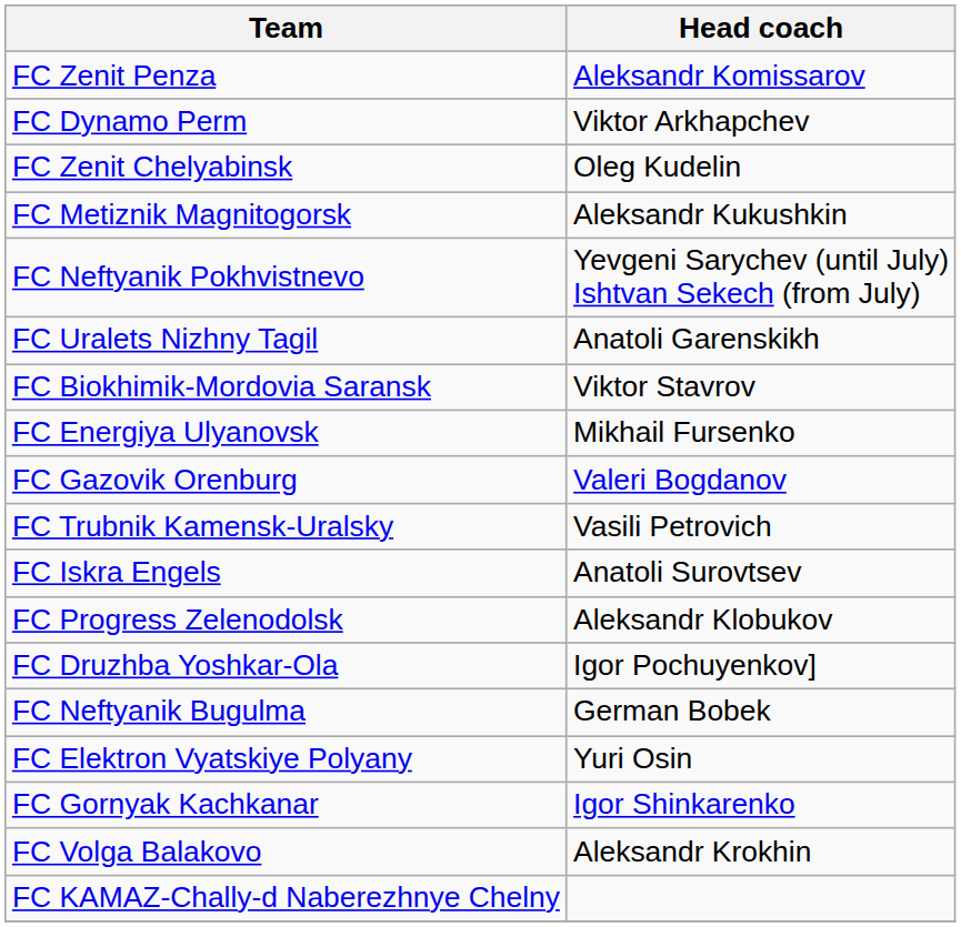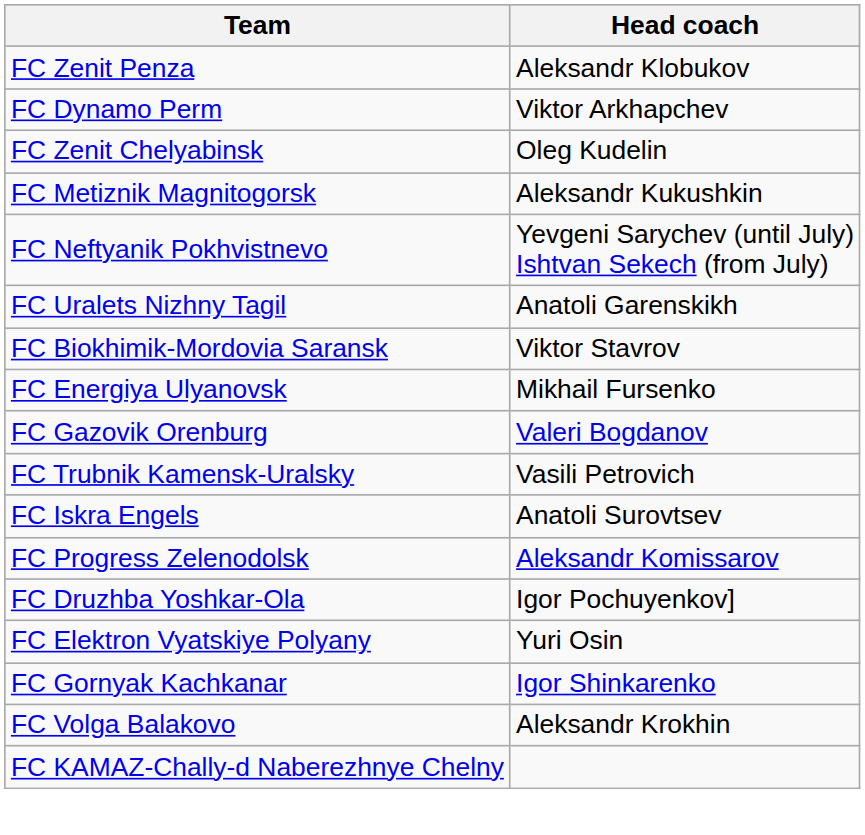 <table class="wikitable">
 <tr>
 <th>Team</th>
 <th>Head coach</th>
 </tr>
 <tr>
 <td><a href='#'>FC Zenit Penza</a></td>
-<td><a href='#'>Aleksandr Komissarov</a></td>
+<td>Aleksandr Klobukov</td>
 </tr>
 <tr>
 <td><a href='#'>FC Dynamo Perm</a></td>
 <td>Viktor Arkhapchev</td>
 </tr>
 <tr>
 <td><a href='#'>FC Zenit Chelyabinsk</a></td>
 <td>Oleg Kudelin</td>
 </tr>
 <tr>
 <td><a href='#'>FC Metiznik Magnitogorsk</a></td>
 <td>Aleksandr Kukushkin</td>
 </tr>
 <tr>
 <td><a href='#'>FC Neftyanik Pokhvistnevo</a></td>
 <td>Yevgeni Sarychev (until July)<br><a href='#'>Ishtvan Sekech</a> (from July)</td>
 </tr>
 <tr>
 <td><a href='#'>FC Uralets Nizhny Tagil</a></td>
 <td>Anatoli Garenskikh</td>
 </tr>
 <tr>
 <td><a href='#'>FC Biokhimik-Mordovia Saransk</a></td>
 <td>Viktor Stavrov</td>
 </tr>
 <tr>
 <td><a href='#'>FC Energiya Ulyanovsk</a></td>
 <td>Mikhail Fursenko</td>
 </tr>
 <tr>
 <td><a href='#'>FC Gazovik Orenburg</a></td>
 <td><a href='#'>Valeri Bogdanov</a></td>
 </tr>
 <tr>
 <td><a href='#'>FC Trubnik Kamensk-Uralsky</a></td>
 <td>Vasili Petrovich</td>
 </tr>
 <tr>
 <td><a href='#'>FC Iskra Engels</a></td>
 <td>Anatoli Surovtsev</td>
 </tr>
 <tr>
 <td><a href='#'>FC Progress Zelenodolsk</a></td>
-<td>Aleksandr Klobukov</td>
+<td><a href='#'>Aleksandr Komissarov</a></td>
 </tr>
 <tr>
 <td><a href='#'>FC Druzhba Yoshkar-Ola</a></td>
 <td>Igor Pochuyenkov]</td>
-</tr>
-<tr>
-<td><a href='#'>FC Neftyanik Bugulma</a></td>
-<td>German Bobek</td>
 </tr>
 <tr>
 <td><a href='#'>FC Elektron Vyatskiye Polyany</a></td>
 <td>Yuri Osin</td>
 </tr>
 <tr>
 <td><a href='#'>FC Gornyak Kachkanar</a></td>
 <td><a href='#'>Igor Shinkarenko</a></td>
 </tr>
 <tr>
 <td><a href='#'>FC Volga Balakovo</a></td>
 <td>Aleksandr Krokhin</td>
 </tr>
 <tr>
 <td><a href='#'>FC KAMAZ-Chally-d Naberezhnye Chelny</a></td>
 <td></td>
 </tr>
 <tr>
 </tr>
 </table>
